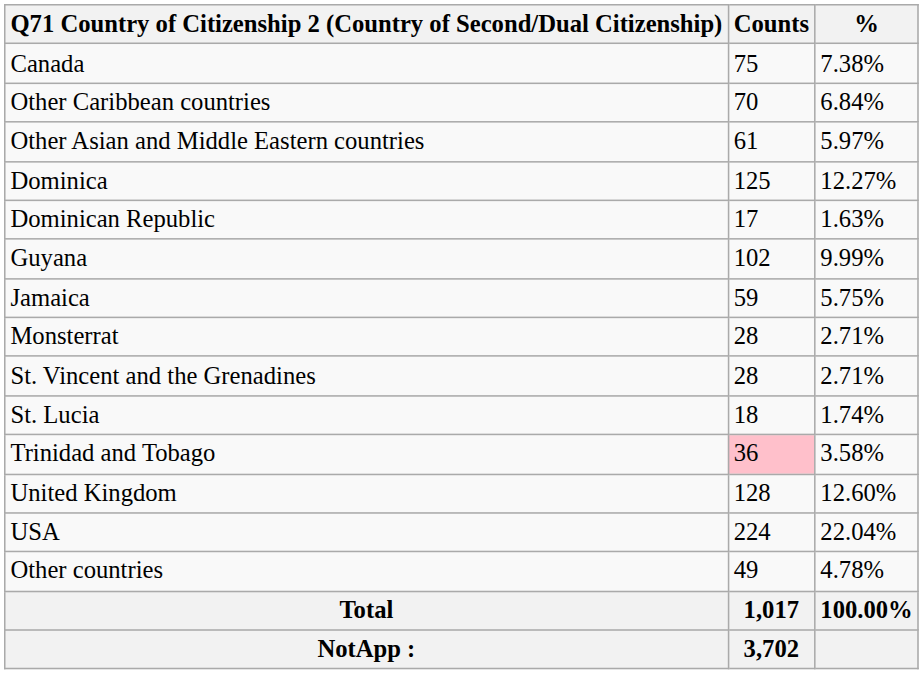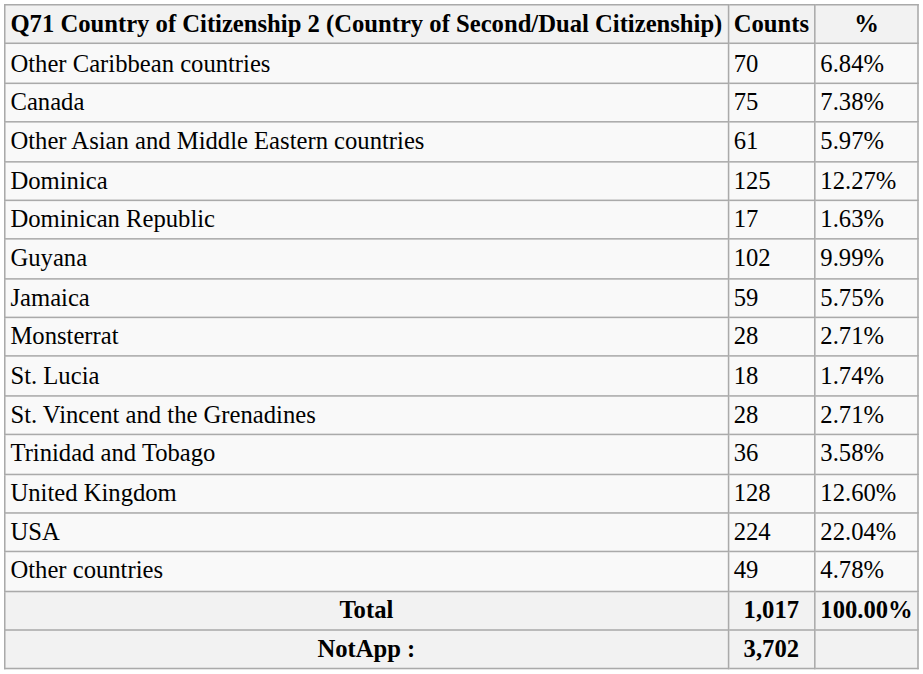 <table class="wikitable sortable">
 <tr>
 <th>Q71 Country of Citizenship 2 (Country of Second/Dual Citizenship)</th>
 <th>Counts</th>
 <th>%</th>
 </tr>
 <tr>
+<td>Other Caribbean countries</td>
+<td>70</td>
+<td>6.84%</td>
+</tr>
+<tr>
 <td>Canada</td>
 <td>75</td>
 <td>7.38%</td>
-</tr>
-<tr>
-<td>Other Caribbean countries</td>
-<td>70</td>
-<td>6.84%</td>
 </tr>
 <tr>
 <td>Other Asian and Middle Eastern countries</td>
 <td>61</td>
 <td>5.97%</td>
 </tr>
 <tr>
 <td>Dominica</td>
 <td>125</td>
 <td>12.27%</td>
 </tr>
 <tr>
 <td>Dominican Republic</td>
 <td>17</td>
 <td>1.63%</td>
 </tr>
 <tr>
 <td>Guyana</td>
 <td>102</td>
 <td>9.99%</td>
 </tr>
 <tr>
 <td>Jamaica</td>
 <td>59</td>
 <td>5.75%</td>
 </tr>
 <tr>
 <td>Monsterrat</td>
 <td>28</td>
 <td>2.71%</td>
 </tr>
 <tr>
+<td>St. Lucia</td>
+<td>18</td>
+<td>1.74%</td>
+</tr>
+<tr>
 <td>St. Vincent and the Grenadines</td>
 <td>28</td>
 <td>2.71%</td>
 </tr>
 <tr>
-<td>St. Lucia</td>
-<td>18</td>
-<td>1.74%</td>
-</tr>
-<tr>
 <td>Trinidad and Tobago</td>
-<td style="background: pink;">36</td>
+<td>36</td>
 <td>3.58%</td>
 </tr>
 <tr>
 <td>United Kingdom</td>
 <td>128</td>
 <td>12.60%</td>
 </tr>
 <tr>
 <td>USA</td>
 <td>224</td>
 <td>22.04%</td>
 </tr>
 <tr>
 <td>Other countries</td>
 <td>49</td>
 <td>4.78%</td>
 </tr>
 <tr>
 <th>Total</th>
 <th>1,017</th>
 <th>100.00%</th>
 </tr>
 <tr>
 <th>NotApp :</th>
 <th>3,702</th>
 <th></th>
 </tr>
 </table>
